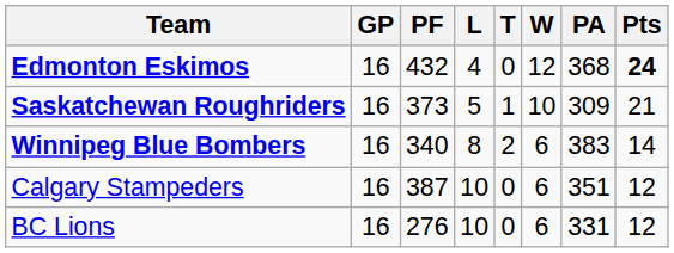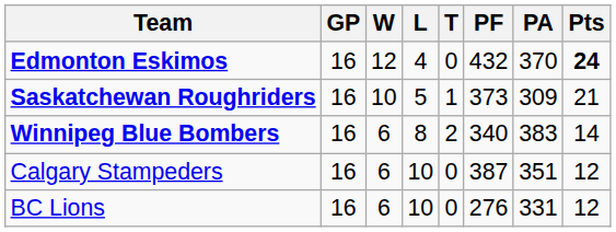 <table class="wikitable" valign="top">
 <tr>
 <th>Team</th>
 <th>GP</th>
-<th>PF</th>
+<th>W</th>
 <th>L</th>
 <th>T</th>
-<th>W</th>
+<th>PF</th>
 <th>PA</th>
 <th>Pts</th>
 </tr>
 <tr align="center">
 <td align="left"><strong><a href='#'>Edmonton Eskimos</a></strong></td>
 <td>16</td>
-<td>432</td>
+<td>12</td>
 <td>4</td>
 <td>0</td>
-<td>12</td>
-<td>368</td>
+<td>432</td>
+<td>370</td>
 <td><strong>24</strong></td>
 </tr>
 <tr align="center">
 <td align="left"><strong><a href='#'>Saskatchewan Roughriders</a></strong></td>
 <td>16</td>
-<td>373</td>
+<td>10</td>
 <td>5</td>
 <td>1</td>
-<td>10</td>
+<td>373</td>
 <td>309</td>
 <td>21</td>
 </tr>
 <tr align="center">
 <td align="left"><strong><a href='#'>Winnipeg Blue Bombers</a></strong></td>
 <td>16</td>
-<td>340</td>
+<td>6</td>
 <td>8</td>
 <td>2</td>
-<td>6</td>
+<td>340</td>
 <td>383</td>
 <td>14</td>
 </tr>
 <tr align="center">
 <td align="left"><a href='#'>Calgary Stampeders</a></td>
 <td>16</td>
-<td>387</td>
+<td>6</td>
 <td>10</td>
 <td>0</td>
-<td>6</td>
+<td>387</td>
 <td>351</td>
 <td>12</td>
 </tr>
 <tr align="center">
 <td align="left"><a href='#'>BC Lions</a></td>
 <td>16</td>
-<td>276</td>
+<td>6</td>
 <td>10</td>
 <td>0</td>
-<td>6</td>
+<td>276</td>
 <td>331</td>
 <td>12</td>
 </tr>
 </table>
